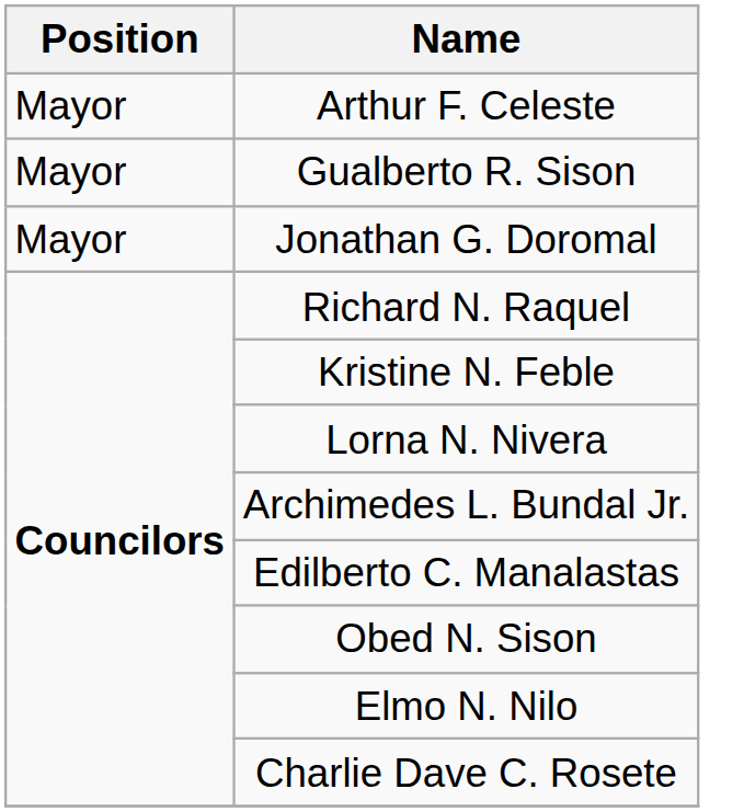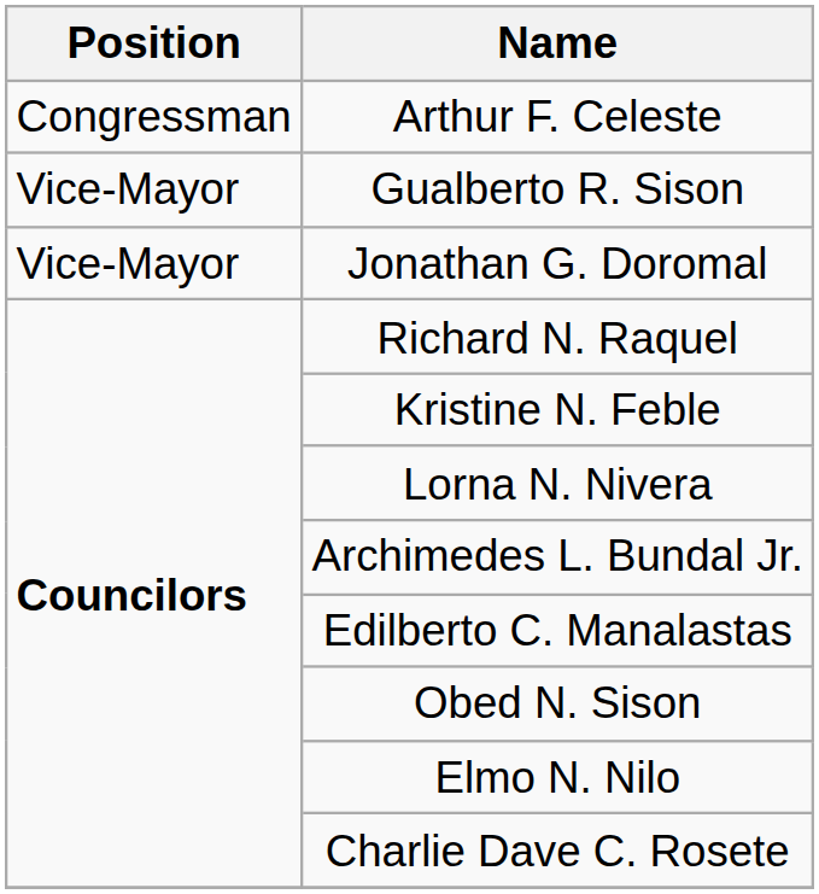 <table class="wikitable" style="line-height:1.20em; font-size:100%;">
 <tr>
 <th>Position</th>
 <th>Name</th>
 </tr>
 <tr>
-<td>Mayor</td>
+<td>Congressman</td>
 <td style="text-align:center;">Arthur F. Celeste</td>
 </tr>
 <tr>
-<td>Mayor</td>
+<td>Vice-Mayor</td>
 <td style="text-align:center;">Gualberto R. Sison</td>
 </tr>
 <tr>
-<td>Mayor</td>
+<td>Vice-Mayor</td>
 <td style="text-align:center;">Jonathan G. Doromal</td>
 </tr>
 <tr>
 <td rowspan=8><strong>Councilors</strong></td>
 <td style="text-align:center;">Richard N. Raquel</td>
 </tr>
 <tr>
 <td style="text-align:center;">Kristine N. Feble</td>
 </tr>
 <tr>
 <td style="text-align:center;">Lorna N. Nivera</td>
 </tr>
 <tr>
 <td style="text-align:center;">Archimedes L. Bundal Jr.</td>
 </tr>
 <tr>
 <td style="text-align:center;">Edilberto C. Manalastas</td>
 </tr>
 <tr>
 <td style="text-align:center;">Obed N. Sison</td>
 </tr>
 <tr>
 <td style="text-align:center;">Elmo N. Nilo</td>
 </tr>
 <tr>
 <td style="text-align:center;">Charlie Dave C. Rosete</td>
 </tr>
 <tr>
 </tr>
 </table>
